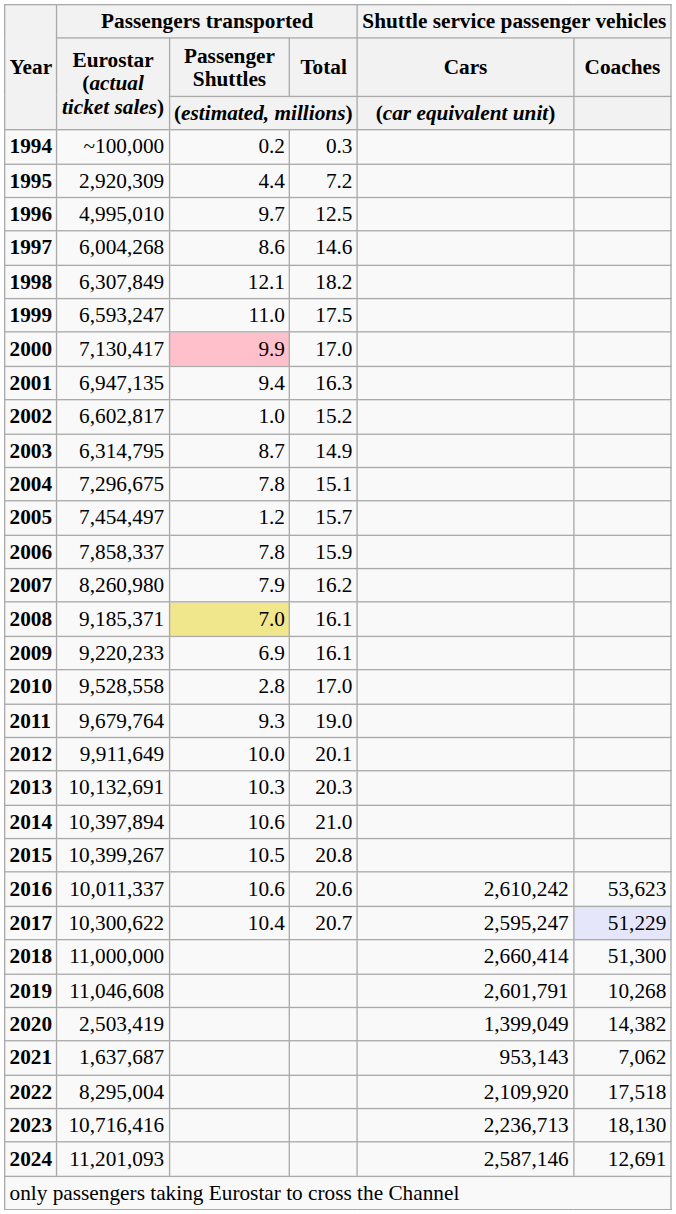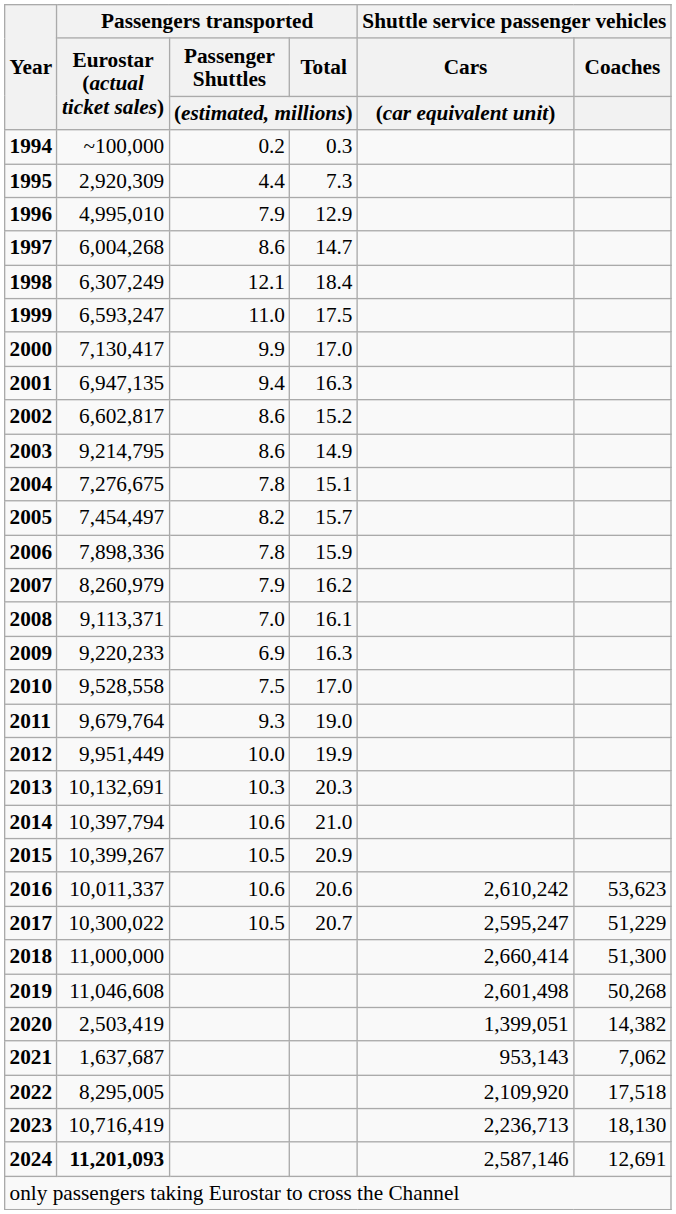 <table class="wikitable" style="text-align:right">
 <tr>
 <th rowspan="3">Year</th>
 <th colspan="3">Passengers transported</th>
 <th colspan="2">Shuttle service passenger vehicles</th>
 </tr>
 <tr>
 <th rowspan=2>Eurostar<br>(<em>actual<br>ticket sales</em>)<br></th>
 <th>Passenger<br>Shuttles</th>
 <th>Total</th>
 <th>Cars</th>
 <th>Coaches</th>
 </tr>
 <tr>
 <th colspan=2 style="text-align:center;">(<em>estimated, millions</em>)</th>
 <th>(<em>car equivalent unit</em>)</th>
 <th></th>
 </tr>
 <tr>
 <td align=left><strong>1994</strong></td>
 <td>~100,000</td>
 <td>0.2</td>
 <td>0.3</td>
 <td></td>
 <td></td>
 </tr>
 <tr>
 <td align=left><strong>1995</strong></td>
 <td>2,920,309</td>
 <td>4.4</td>
-<td>7.2</td>
+<td>7.3</td>
 <td></td>
 <td></td>
 </tr>
 <tr>
 <td align=left><strong>1996</strong></td>
 <td>4,995,010</td>
-<td>9.7</td>
-<td>12.5</td>
+<td>7.9</td>
+<td>12.9</td>
 <td></td>
 <td></td>
 </tr>
 <tr>
 <td align=left><strong>1997</strong></td>
 <td>6,004,268</td>
 <td>8.6</td>
-<td>14.6</td>
+<td>14.7</td>
 <td></td>
 <td></td>
 </tr>
 <tr>
 <td align=left><strong>1998</strong></td>
-<td>6,307,849</td>
+<td>6,307,249</td>
 <td>12.1</td>
-<td>18.2</td>
+<td>18.4</td>
 <td></td>
 <td></td>
 </tr>
 <tr>
 <td align=left><strong>1999</strong></td>
 <td>6,593,247</td>
 <td>11.0</td>
 <td>17.5</td>
 <td></td>
 <td></td>
 </tr>
 <tr>
 <td align=left><strong>2000</strong></td>
 <td>7,130,417</td>
-<td style="background: pink;">9.9</td>
+<td>9.9</td>
 <td>17.0</td>
 <td></td>
 <td></td>
 </tr>
 <tr>
 <td align=left><strong>2001</strong></td>
 <td>6,947,135</td>
 <td>9.4</td>
 <td>16.3</td>
 <td></td>
 <td></td>
 </tr>
 <tr>
 <td align=left><strong>2002</strong></td>
 <td>6,602,817</td>
-<td>1.0</td>
+<td>8.6</td>
 <td>15.2</td>
 <td></td>
 <td></td>
 </tr>
 <tr>
 <td align=left><strong>2003</strong></td>
-<td>6,314,795</td>
-<td>8.7</td>
+<td>9,214,795</td>
+<td>8.6</td>
 <td>14.9</td>
 <td></td>
 <td></td>
 </tr>
 <tr>
 <td align=left><strong>2004</strong></td>
-<td>7,296,675</td>
+<td>7,276,675</td>
 <td>7.8</td>
 <td>15.1</td>
 <td></td>
 <td></td>
 </tr>
 <tr>
 <td align=left><strong>2005</strong></td>
 <td>7,454,497</td>
-<td>1.2</td>
+<td>8.2</td>
 <td>15.7</td>
 <td></td>
 <td></td>
 </tr>
 <tr>
 <td align=left><strong>2006</strong></td>
-<td>7,858,337</td>
+<td>7,898,336</td>
 <td>7.8</td>
 <td>15.9</td>
 <td></td>
 <td></td>
 </tr>
 <tr>
 <td align=left><strong>2007</strong></td>
-<td>8,260,980</td>
+<td>8,260,979</td>
 <td>7.9</td>
 <td>16.2</td>
 <td></td>
 <td></td>
 </tr>
 <tr>
 <td align=left><strong>2008</strong></td>
-<td>9,185,371</td>
-<td style="background: khaki;">7.0</td>
+<td>9,113,371</td>
+<td>7.0</td>
 <td>16.1</td>
 <td></td>
 <td></td>
 </tr>
 <tr>
 <td align=left><strong>2009</strong></td>
 <td>9,220,233</td>
 <td>6.9</td>
-<td>16.1</td>
+<td>16.3</td>
 <td></td>
 <td></td>
 </tr>
 <tr>
 <td align=left><strong>2010</strong></td>
 <td>9,528,558</td>
-<td>2.8</td>
+<td>7.5</td>
 <td>17.0</td>
 <td></td>
 <td></td>
 </tr>
 <tr>
 <td align=left><strong>2011</strong></td>
 <td>9,679,764</td>
 <td>9.3</td>
 <td>19.0</td>
 <td></td>
 <td></td>
 </tr>
 <tr>
 <td align=left><strong>2012</strong></td>
-<td>9,911,649</td>
+<td>9,951,449</td>
 <td>10.0</td>
-<td>20.1</td>
+<td>19.9</td>
 <td></td>
 <td></td>
 </tr>
 <tr>
 <td align=left><strong>2013</strong></td>
 <td>10,132,691</td>
 <td>10.3</td>
 <td>20.3</td>
 <td></td>
 <td></td>
 </tr>
 <tr>
 <td align=left><strong>2014</strong></td>
-<td>10,397,894</td>
+<td>10,397,794</td>
 <td>10.6</td>
 <td>21.0</td>
 <td></td>
 <td></td>
 </tr>
 <tr>
 <td align=left><strong>2015</strong></td>
 <td>10,399,267</td>
 <td>10.5</td>
-<td>20.8</td>
+<td>20.9</td>
 <td></td>
 <td></td>
 </tr>
 <tr>
 <td align=left><strong>2016</strong></td>
 <td>10,011,337</td>
 <td>10.6</td>
 <td>20.6</td>
 <td>2,610,242</td>
 <td>53,623</td>
 </tr>
 <tr>
 <td align=left><strong>2017</strong></td>
-<td>10,300,622</td>
-<td>10.4</td>
+<td>10,300,022</td>
+<td>10.5</td>
 <td>20.7</td>
 <td>2,595,247</td>
-<td style="background: lavender;">51,229</td>
+<td>51,229</td>
 </tr>
 <tr>
 <td align=left><strong>2018</strong></td>
 <td>11,000,000</td>
 <td></td>
 <td></td>
 <td>2,660,414</td>
 <td>51,300</td>
 </tr>
 <tr>
 <td align=left><strong>2019</strong></td>
 <td>11,046,608</td>
 <td></td>
 <td></td>
-<td>2,601,791</td>
-<td>10,268</td>
+<td>2,601,498</td>
+<td>50,268</td>
 </tr>
 <tr>
 <td align=left><strong>2020</strong></td>
 <td>2,503,419</td>
 <td></td>
 <td></td>
-<td>1,399,049</td>
+<td>1,399,051</td>
 <td>14,382</td>
 </tr>
 <tr>
 <td align=left><strong>2021</strong></td>
 <td>1,637,687</td>
 <td></td>
 <td></td>
 <td>953,143</td>
 <td>7,062</td>
 </tr>
 <tr>
 <td align=left><strong>2022</strong></td>
-<td>8,295,004</td>
+<td>8,295,005</td>
 <td></td>
 <td></td>
 <td>2,109,920</td>
 <td>17,518</td>
 </tr>
 <tr>
 <td><strong>2023</strong></td>
-<td>10,716,416</td>
+<td>10,716,419</td>
 <td></td>
 <td></td>
 <td>2,236,713</td>
 <td>18,130</td>
 </tr>
 <tr>
 <td><strong>2024</strong></td>
-<td>11,201,093</td>
+<td><strong>11,201,093</strong></td>
 <td></td>
 <td></td>
 <td>2,587,146</td>
 <td>12,691</td>
 </tr>
 <tr>
 <td colspan="6" style="text-align:left;">only passengers taking Eurostar to cross the Channel</td>
 </tr>
 </table>
